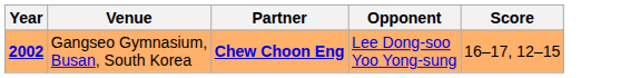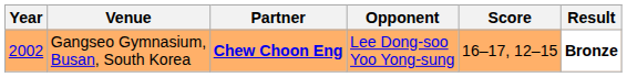 <table class="sortable wikitable" style="font-size: 90%;">
 <tr>
 <th>Year</th>
 <th>Venue</th>
 <th>Partner</th>
 <th>Opponent</th>
 <th>Score</th>
+<th>Result</th>
 </tr>
 <tr style="background:#FFB069">
-<td align="center"><strong><a href='#'>2002</a></strong></td>
+<td align="center"><a href='#'>2002</a></td>
 <td align="left">Gangseo Gymnasium,<br><a href='#'>Busan</a>, South Korea</td>
 <td align="left"><strong> <a href='#'>Chew Choon Eng</a></strong></td>
 <td align="left"> <a href='#'>Lee Dong-soo</a><br> <a href='#'>Yoo Yong-sung</a></td>
 <td align="left">16–17, 12–15</td>
+<td style="text-align:left; background:white"> <strong>Bronze</strong></td>
 </tr>
 </table>
